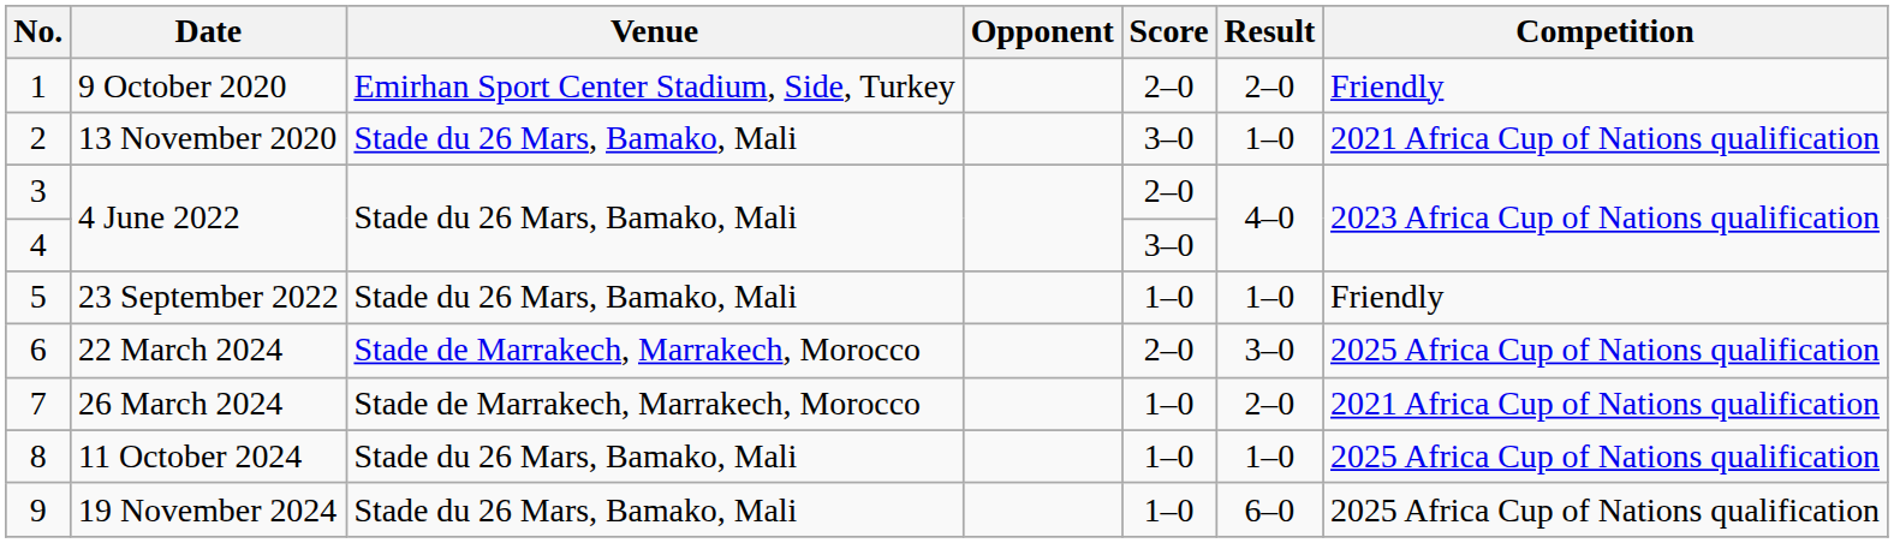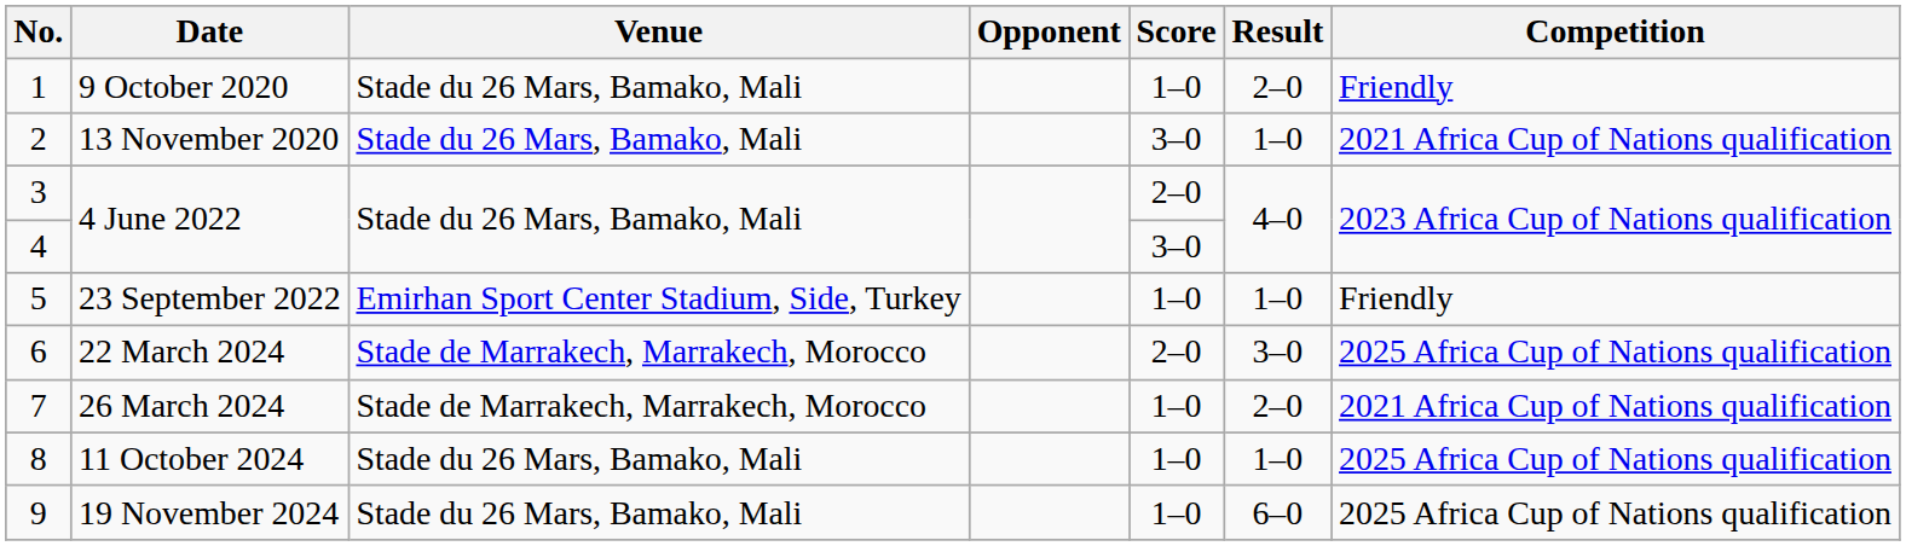 <table class="wikitable sortable">
 <tr>
 <th scope="col">No.</th>
 <th scope="col">Date</th>
 <th scope="col">Venue</th>
 <th scope="col">Opponent</th>
 <th scope="col">Score</th>
 <th scope="col">Result</th>
 <th scope="col">Competition</th>
 </tr>
 <tr>
 <td align="center">1</td>
 <td>9 October 2020</td>
-<td><a href='#'>Emirhan Sport Center Stadium</a>, <a href='#'>Side</a>, Turkey</td>
+<td>Stade du 26 Mars, Bamako, Mali</td>
 <td></td>
-<td align="center">2–0</td>
+<td align="center">1–0</td>
 <td align="center">2–0</td>
 <td><a href='#'>Friendly</a></td>
 </tr>
 <tr>
 <td align="center">2</td>
 <td>13 November 2020</td>
 <td><a href='#'>Stade du 26 Mars</a>, <a href='#'>Bamako</a>, Mali</td>
 <td></td>
 <td align="center">3–0</td>
 <td align="center">1–0</td>
 <td><a href='#'>2021 Africa Cup of Nations qualification</a></td>
 </tr>
 <tr>
 <td align=center>3</td>
 <td rowspan=2>4 June 2022</td>
 <td rowspan=2>Stade du 26 Mars, Bamako, Mali</td>
 <td rowspan=2></td>
 <td align=center>2–0</td>
 <td align=center rowspan=2>4–0</td>
 <td rowspan=2><a href='#'>2023 Africa Cup of Nations qualification</a></td>
 </tr>
 <tr>
 <td align="center">4</td>
 <td align="center">3–0</td>
 </tr>
 <tr>
 <td align="center">5</td>
 <td>23 September 2022</td>
-<td>Stade du 26 Mars, Bamako, Mali</td>
+<td><a href='#'>Emirhan Sport Center Stadium</a>, <a href='#'>Side</a>, Turkey</td>
 <td></td>
 <td align="center">1–0</td>
 <td align="center">1–0</td>
 <td>Friendly</td>
 </tr>
 <tr>
 <td align="center">6</td>
 <td>22 March 2024</td>
 <td><a href='#'>Stade de Marrakech</a>, <a href='#'>Marrakech</a>, Morocco</td>
 <td></td>
 <td align="center">2–0</td>
 <td align="center">3–0</td>
 <td><a href='#'>2025 Africa Cup of Nations qualification</a></td>
 </tr>
 <tr>
 <td align="center">7</td>
 <td>26 March 2024</td>
 <td>Stade de Marrakech, Marrakech, Morocco</td>
 <td></td>
 <td align="center">1–0</td>
 <td align="center">2–0</td>
 <td><a href='#'>2021 Africa Cup of Nations qualification</a></td>
 </tr>
 <tr>
 <td align="center">8</td>
 <td>11 October 2024</td>
 <td>Stade du 26 Mars, Bamako, Mali</td>
 <td></td>
 <td align="center">1–0</td>
 <td align="center">1–0</td>
 <td><a href='#'>2025 Africa Cup of Nations qualification</a></td>
 </tr>
 <tr>
 <td align="center">9</td>
 <td>19 November 2024</td>
 <td>Stade du 26 Mars, Bamako, Mali</td>
 <td></td>
 <td align="center">1–0</td>
 <td align="center">6–0</td>
 <td>2025 Africa Cup of Nations qualification</td>
 </tr>
 </table>
